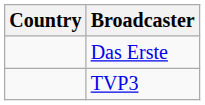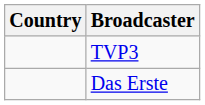 <table class="wikitable">
 <tr>
 <th align=center>Country</th>
 <th align=center>Broadcaster</th>
 </tr>
 <tr>
 <td></td>
-<td><a href='#'>Das Erste</a></td>
+<td><a href='#'>TVP3</a></td>
 </tr>
 <tr>
 <td></td>
-<td><a href='#'>TVP3</a></td>
+<td><a href='#'>Das Erste</a></td>
 </tr>
 </table>
